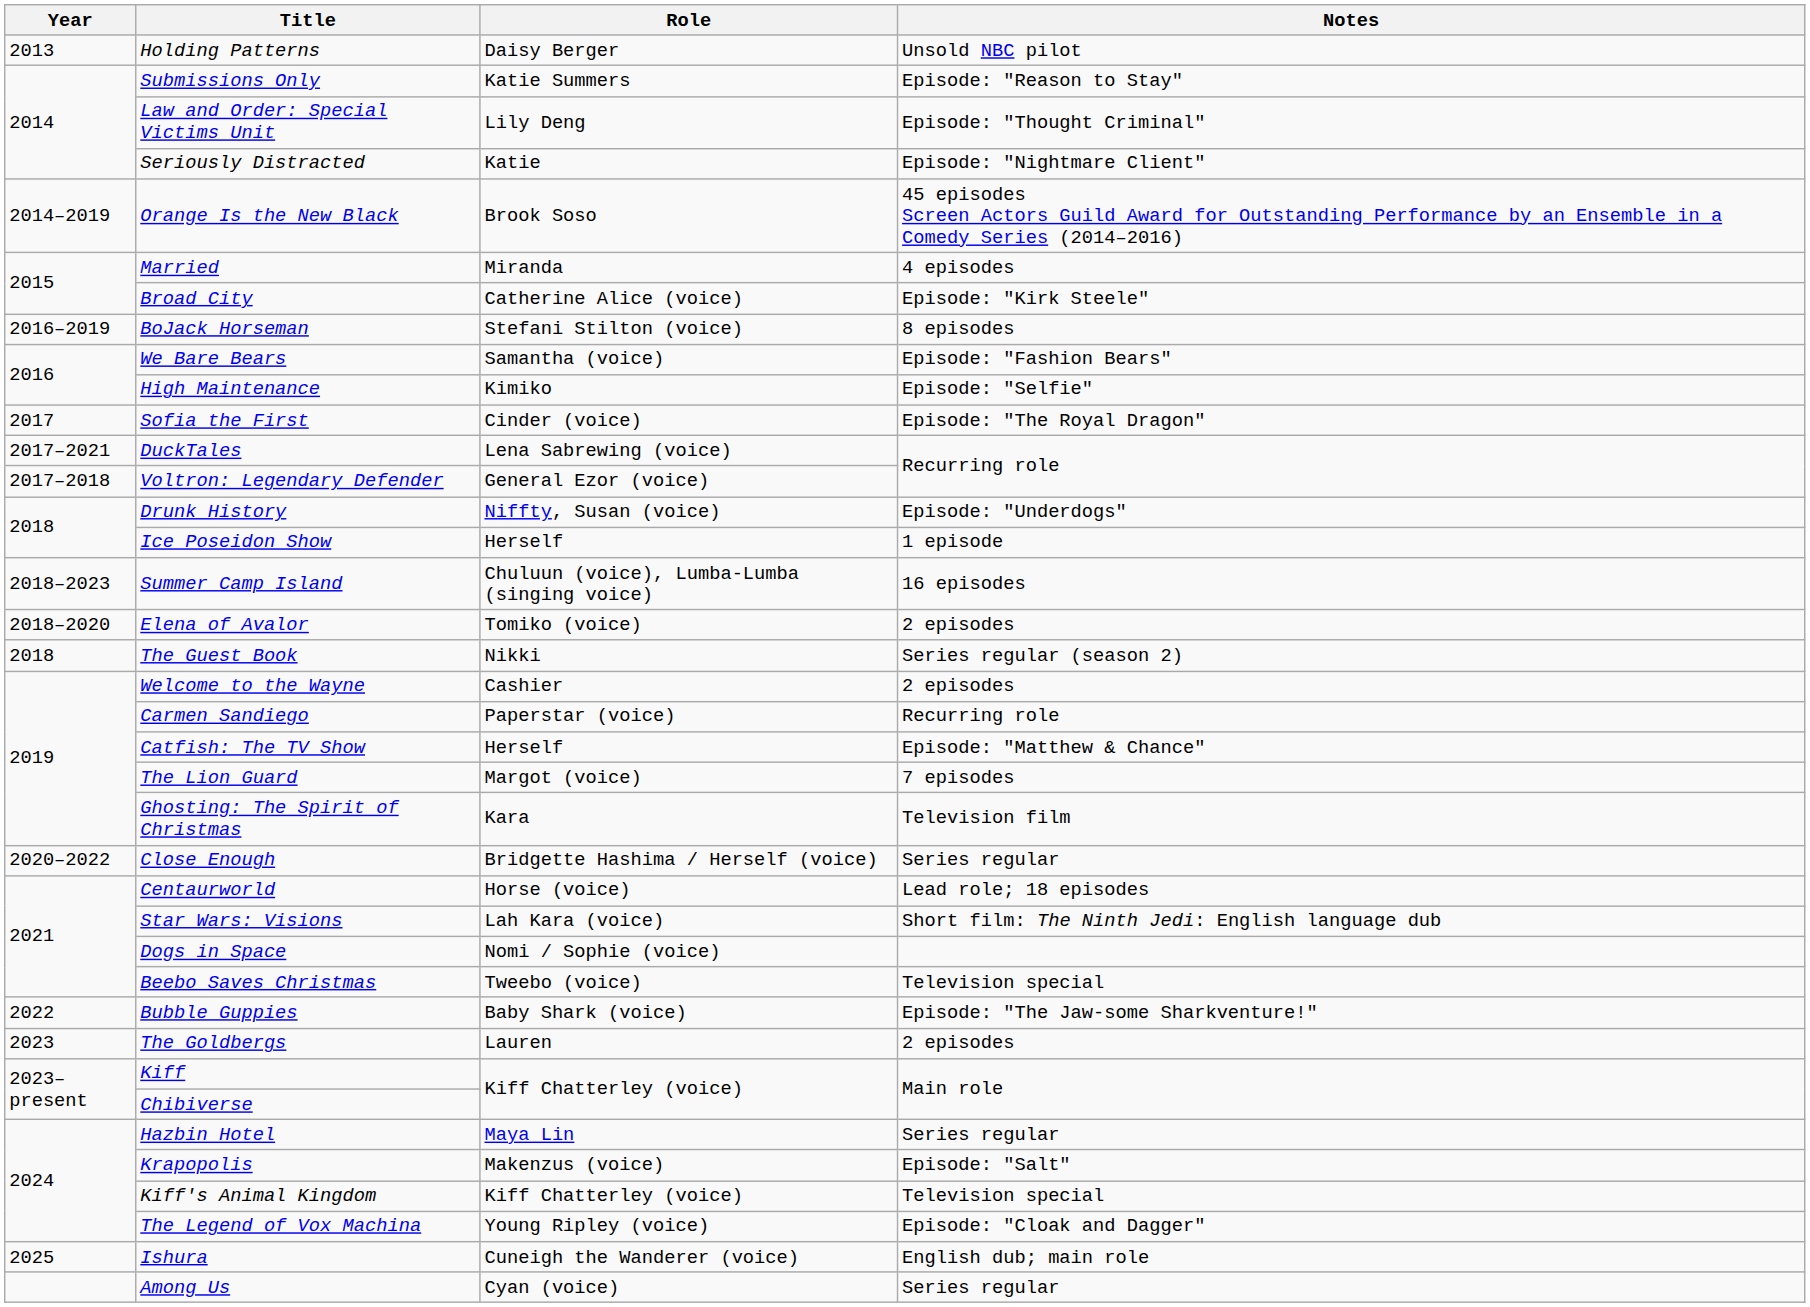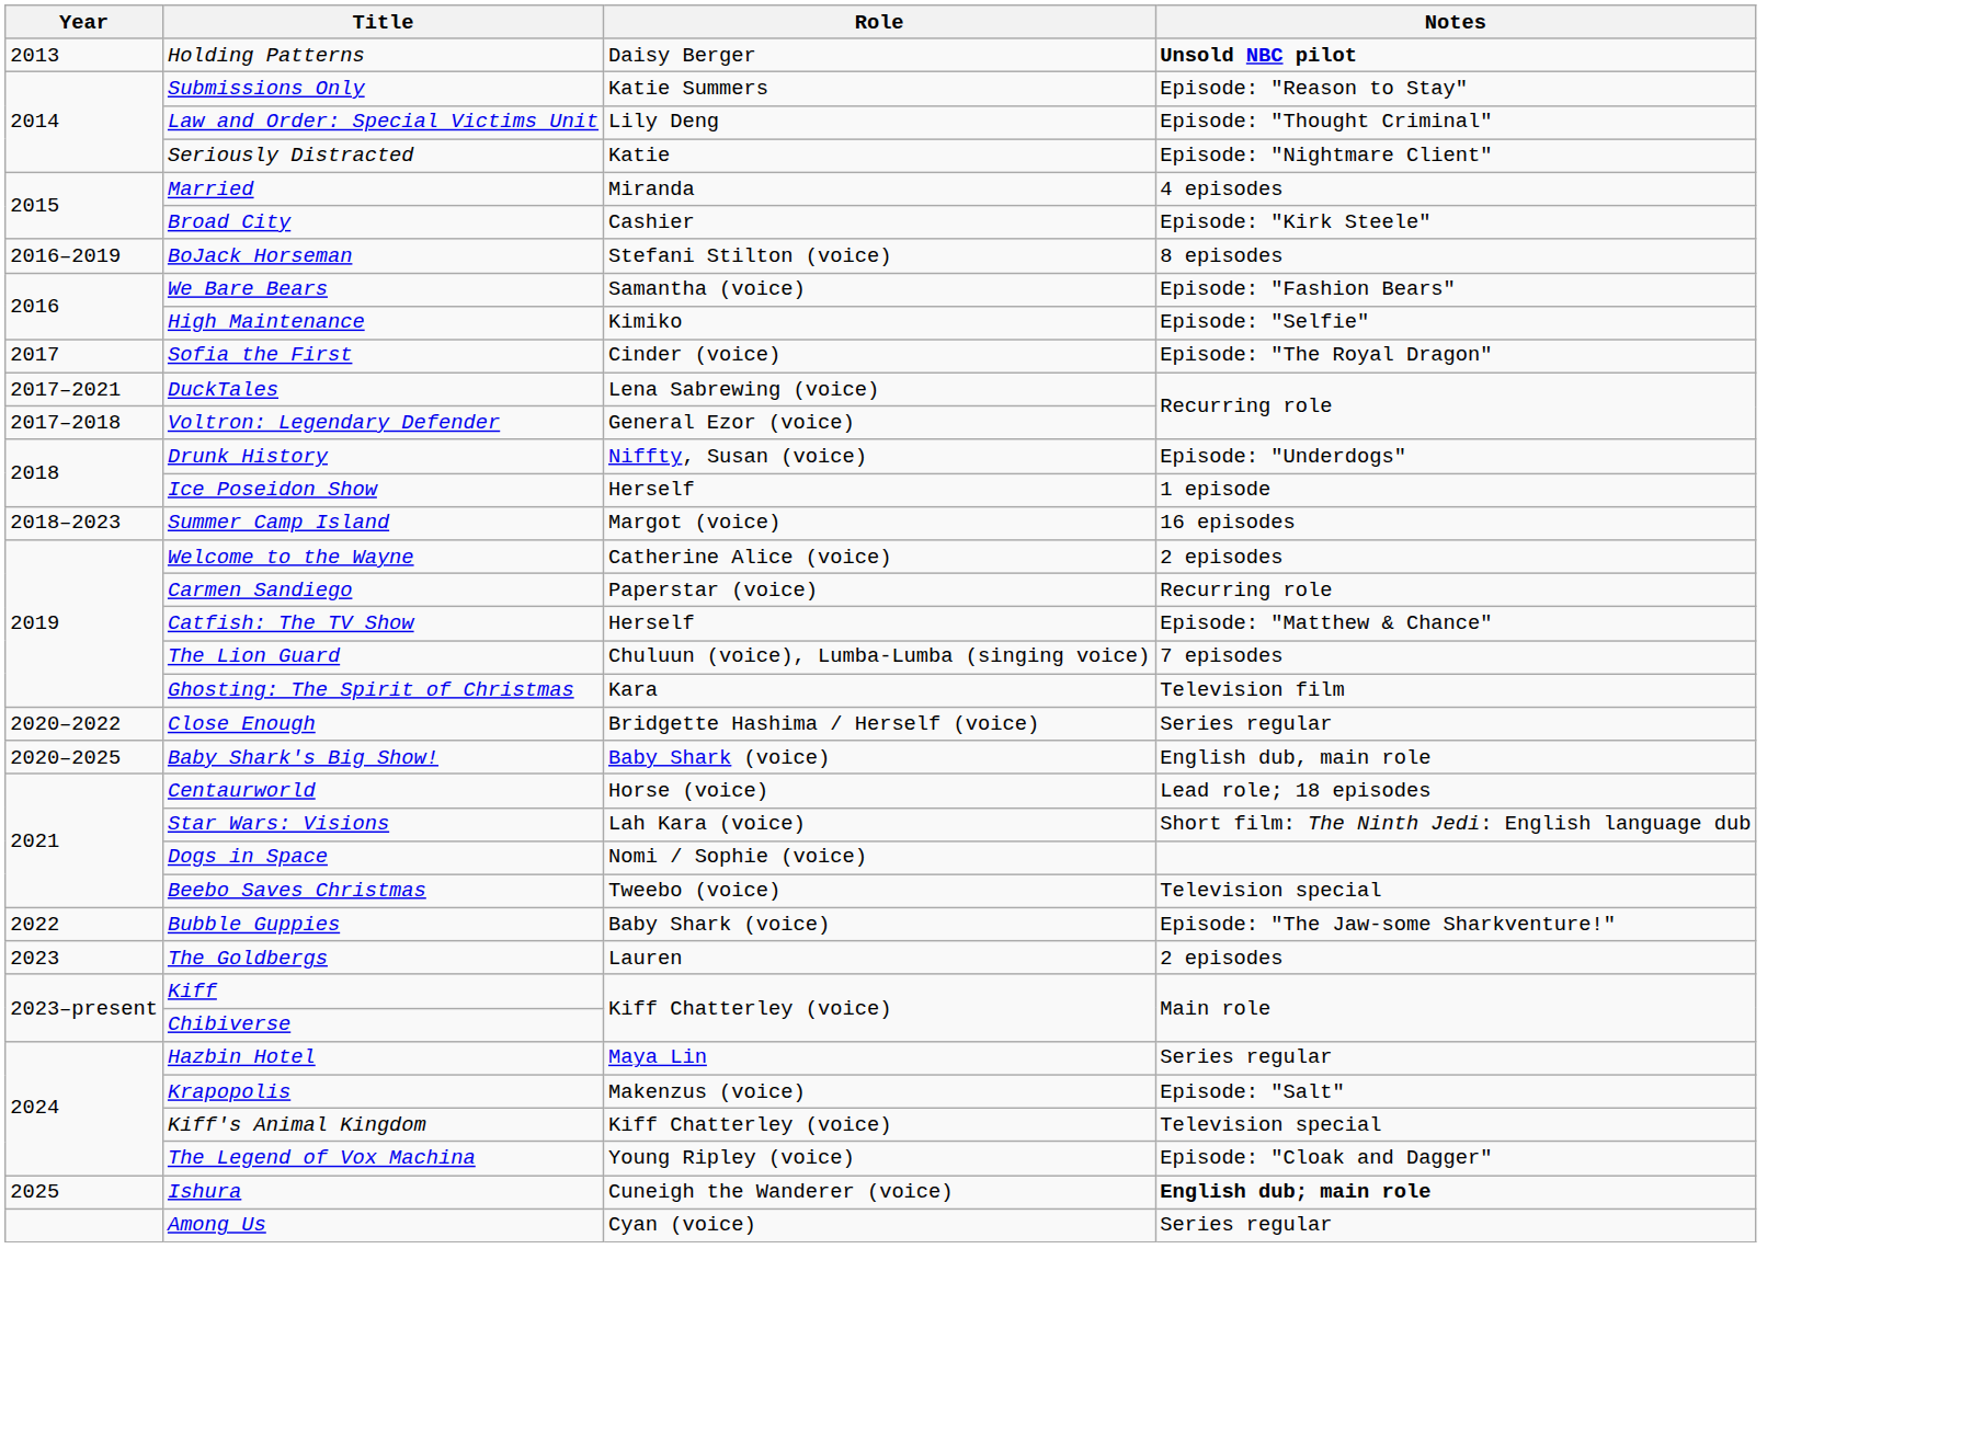 <table class="wikitable sortable">
 <tr>
 <th>Year</th>
 <th>Title</th>
 <th>Role</th>
 <th class="unsortable">Notes</th>
 </tr>
 <tr>
 <td>2013</td>
 <td><em>Holding Patterns</em></td>
 <td>Daisy Berger</td>
-<td>Unsold <a href='#'>NBC</a> pilot</td>
+<td><strong>Unsold <a href='#'>NBC</a> pilot</strong></td>
 </tr>
 <tr>
 <td rowspan=3>2014</td>
 <td><em><a href='#'>Submissions Only</a></em></td>
 <td>Katie Summers</td>
 <td>Episode: "Reason to Stay"</td>
 </tr>
 <tr>
 <td><em><a href='#'>Law and Order: Special Victims Unit</a></em></td>
 <td>Lily Deng</td>
 <td>Episode: "Thought Criminal"</td>
 </tr>
 <tr>
 <td><em>Seriously Distracted</em></td>
 <td>Katie</td>
 <td>Episode: "Nightmare Client"</td>
 </tr>
 <tr>
-<td>2014–2019</td>
-<td><em><a href='#'>Orange Is the New Black</a></em></td>
-<td>Brook Soso</td>
-<td>45 episodes<br><a href='#'>Screen Actors Guild Award for Outstanding Performance by an Ensemble in a Comedy Series</a> (2014–2016)</td>
-</tr>
-<tr>
 <td rowspan=2>2015</td>
 <td><em><a href='#'>Married</a></em></td>
 <td>Miranda</td>
 <td>4 episodes</td>
 </tr>
 <tr>
 <td><em><a href='#'>Broad City</a></em></td>
-<td>Catherine Alice (voice)</td>
+<td>Cashier</td>
 <td>Episode: "Kirk Steele"</td>
 </tr>
 <tr>
 <td>2016–2019</td>
 <td><em><a href='#'>BoJack Horseman</a></em></td>
 <td>Stefani Stilton (voice)</td>
 <td>8 episodes</td>
 </tr>
 <tr>
 <td rowspan=2>2016</td>
 <td><em><a href='#'>We Bare Bears</a></em></td>
 <td>Samantha (voice)</td>
 <td>Episode: "Fashion Bears"</td>
 </tr>
 <tr>
 <td><em><a href='#'>High Maintenance</a></em></td>
 <td>Kimiko</td>
 <td>Episode: "Selfie"</td>
 </tr>
 <tr>
 <td>2017</td>
 <td><em><a href='#'>Sofia the First</a></em></td>
 <td>Cinder (voice)</td>
 <td>Episode: "The Royal Dragon"</td>
 </tr>
 <tr>
 <td>2017–2021</td>
 <td><em><a href='#'>DuckTales</a></em></td>
 <td>Lena Sabrewing (voice)</td>
 <td rowspan="2">Recurring role</td>
 </tr>
 <tr>
 <td>2017–2018</td>
 <td><em><a href='#'>Voltron: Legendary Defender</a></em></td>
 <td>General Ezor (voice)</td>
 </tr>
 <tr>
 <td rowspan=2>2018</td>
 <td><em><a href='#'>Drunk History</a></em></td>
 <td><a href='#'>Niffty</a>, Susan (voice)</td>
 <td>Episode: "Underdogs"</td>
 </tr>
 <tr>
 <td><em><a href='#'>Ice Poseidon Show</a></em></td>
 <td>Herself</td>
 <td>1 episode</td>
 </tr>
 <tr>
 <td>2018–2023</td>
 <td><em><a href='#'>Summer Camp Island</a></em></td>
-<td>Chuluun (voice), Lumba-Lumba (singing voice)</td>
+<td>Margot (voice)</td>
 <td>16 episodes</td>
-</tr>
-<tr>
-<td>2018–2020</td>
-<td><em><a href='#'>Elena of Avalor</a></em></td>
-<td>Tomiko (voice)</td>
-<td>2 episodes</td>
-</tr>
-<tr>
-<td>2018</td>
-<td><em><a href='#'>The Guest Book</a></em></td>
-<td>Nikki</td>
-<td>Series regular (season 2)</td>
 </tr>
 <tr>
 <td rowspan=5>2019</td>
 <td><em><a href='#'>Welcome to the Wayne</a></em></td>
-<td>Cashier</td>
+<td>Catherine Alice (voice)</td>
 <td>2 episodes</td>
 </tr>
 <tr>
 <td><em><a href='#'>Carmen Sandiego</a></em></td>
 <td>Paperstar (voice)</td>
 <td>Recurring role</td>
 </tr>
 <tr>
 <td><em><a href='#'>Catfish: The TV Show</a></em></td>
 <td>Herself</td>
 <td>Episode: "Matthew & Chance"</td>
 </tr>
 <tr>
 <td><em><a href='#'>The Lion Guard</a></em></td>
-<td>Margot (voice)</td>
+<td>Chuluun (voice), Lumba-Lumba (singing voice)</td>
 <td>7 episodes</td>
 </tr>
 <tr>
 <td><em><a href='#'>Ghosting: The Spirit of Christmas</a></em></td>
 <td>Kara</td>
 <td>Television film</td>
 </tr>
 <tr>
 <td>2020–2022</td>
 <td><em><a href='#'>Close Enough</a></em></td>
 <td>Bridgette Hashima / Herself (voice)</td>
 <td>Series regular</td>
+</tr>
+<tr>
+<td>2020–2025</td>
+<td><em><a href='#'>Baby Shark's Big Show!</a></em></td>
+<td><a href='#'>Baby Shark</a> (voice)</td>
+<td>English dub, main role</td>
 </tr>
 <tr>
 <td rowspan="4">2021</td>
 <td><em><a href='#'>Centaurworld</a></em></td>
 <td>Horse (voice)</td>
 <td>Lead role; 18 episodes</td>
 </tr>
 <tr>
 <td><em><a href='#'>Star Wars: Visions</a></em></td>
 <td>Lah Kara (voice)</td>
 <td>Short film: <em>The Ninth Jedi</em>: English language dub</td>
 </tr>
 <tr>
 <td><em><a href='#'>Dogs in Space</a></em></td>
 <td>Nomi / Sophie (voice)</td>
 <td></td>
 </tr>
 <tr>
 <td><em><a href='#'>Beebo Saves Christmas</a></em></td>
 <td>Tweebo (voice)</td>
 <td>Television special</td>
 </tr>
 <tr>
 <td>2022</td>
 <td><em><a href='#'>Bubble Guppies</a></em></td>
 <td>Baby Shark (voice)</td>
 <td>Episode: "The Jaw-some Sharkventure!"</td>
 </tr>
 <tr>
 <td>2023</td>
 <td><em><a href='#'>The Goldbergs</a></em></td>
 <td>Lauren</td>
 <td>2 episodes</td>
 </tr>
 <tr>
 <td rowspan="2">2023–present</td>
 <td><em><a href='#'>Kiff</a></em></td>
 <td rowspan="2">Kiff Chatterley (voice)</td>
 <td rowspan="2">Main role</td>
 </tr>
 <tr>
 <td><em><a href='#'>Chibiverse</a></em></td>
 </tr>
 <tr>
 <td rowspan="4">2024</td>
 <td><em><a href='#'>Hazbin Hotel</a></em></td>
 <td><a href='#'>Maya Lin</a></td>
 <td>Series regular</td>
 </tr>
 <tr>
 <td><em><a href='#'>Krapopolis</a></em></td>
 <td>Makenzus (voice)</td>
 <td>Episode: "Salt"</td>
 </tr>
 <tr>
 <td><em>Kiff's Animal Kingdom</em></td>
 <td>Kiff Chatterley (voice)</td>
 <td>Television special</td>
 </tr>
 <tr>
 <td><em><a href='#'>The Legend of Vox Machina</a></em></td>
 <td>Young Ripley (voice)</td>
 <td>Episode: "Cloak and Dagger"</td>
 </tr>
 <tr>
 <td>2025</td>
 <td><em><a href='#'>Ishura</a></em></td>
 <td>Cuneigh the Wanderer (voice)</td>
-<td>English dub; main role</td>
+<td><strong>English dub; main role</strong></td>
 </tr>
 <tr>
 <td></td>
 <td><em><a href='#'>Among Us</a></em></td>
 <td>Cyan (voice)</td>
 <td>Series regular</td>
 </tr>
 </table>
